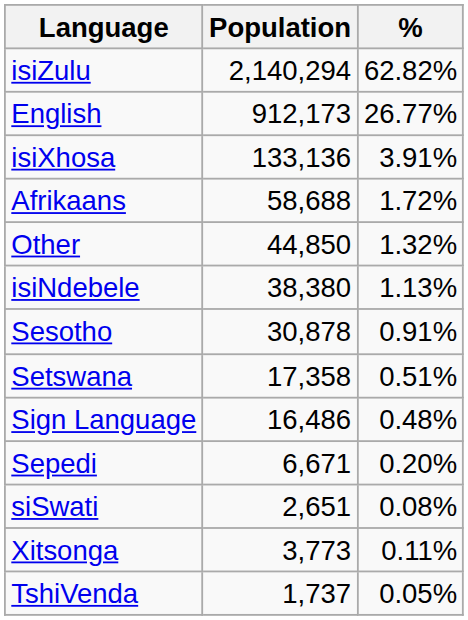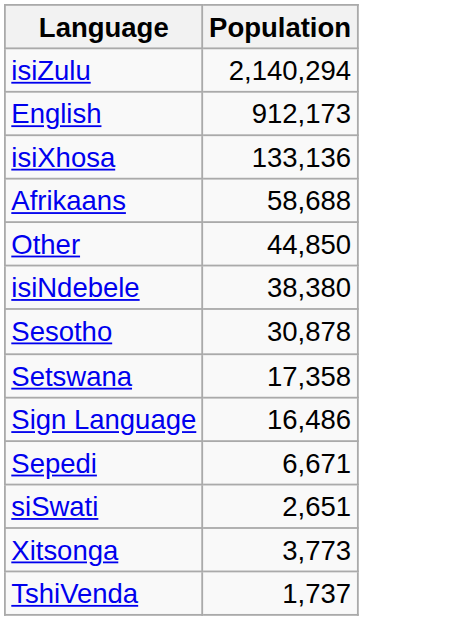 <table class="wikitable" style="font-size: 95%; text-align: right">
 <tr>
 <th>Language</th>
 <th>Population</th>
-<th>%</th>
 </tr>
 <tr>
 <td align=left><a href='#'>isiZulu</a></td>
 <td>2,140,294</td>
-<td>62.82%</td>
 </tr>
 <tr>
 <td align=left><a href='#'>English</a></td>
 <td>912,173</td>
-<td>26.77%</td>
 </tr>
 <tr>
 <td align=left><a href='#'>isiXhosa</a></td>
 <td>133,136</td>
-<td>3.91%</td>
 </tr>
 <tr>
 <td align=left><a href='#'>Afrikaans</a></td>
 <td>58,688</td>
-<td>1.72%</td>
 </tr>
 <tr>
 <td align=left><a href='#'>Other</a></td>
 <td>44,850</td>
-<td>1.32%</td>
 </tr>
 <tr>
 <td align=left><a href='#'>isiNdebele</a></td>
 <td>38,380</td>
-<td>1.13%</td>
 </tr>
 <tr>
 <td align=left><a href='#'>Sesotho</a></td>
 <td>30,878</td>
-<td>0.91%</td>
 </tr>
 <tr>
 <td align=left><a href='#'>Setswana</a></td>
 <td>17,358</td>
-<td>0.51%</td>
 </tr>
 <tr>
 <td align=left><a href='#'>Sign Language</a></td>
 <td>16,486</td>
-<td>0.48%</td>
 </tr>
 <tr>
 <td align=left><a href='#'>Sepedi</a></td>
 <td>6,671</td>
-<td>0.20%</td>
 </tr>
 <tr>
 <td align=left><a href='#'>siSwati</a></td>
 <td>2,651</td>
-<td>0.08%</td>
 </tr>
 <tr>
 <td align=left><a href='#'>Xitsonga</a></td>
 <td>3,773</td>
-<td>0.11%</td>
 </tr>
 <tr>
 <td align=left><a href='#'>TshiVenda</a></td>
 <td>1,737</td>
-<td>0.05%</td>
 </tr>
 </table>
